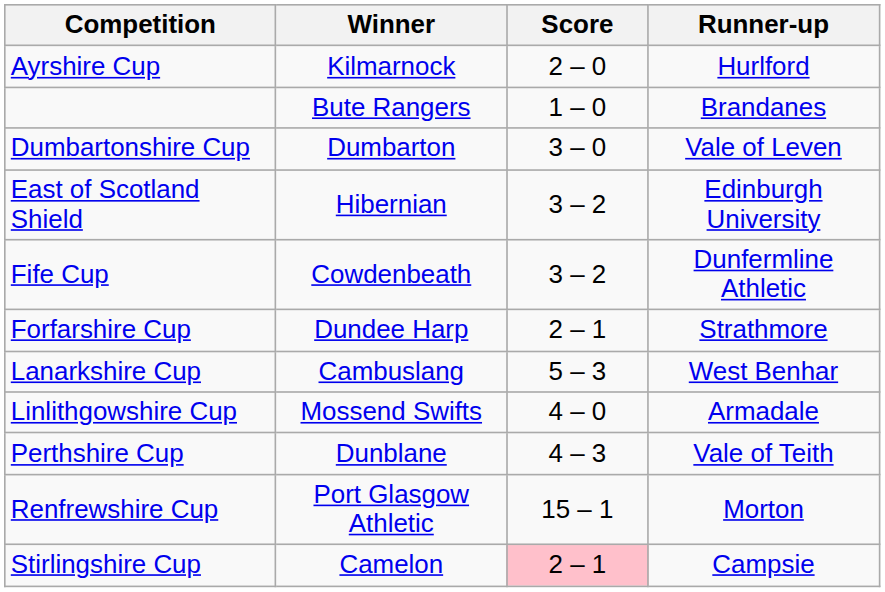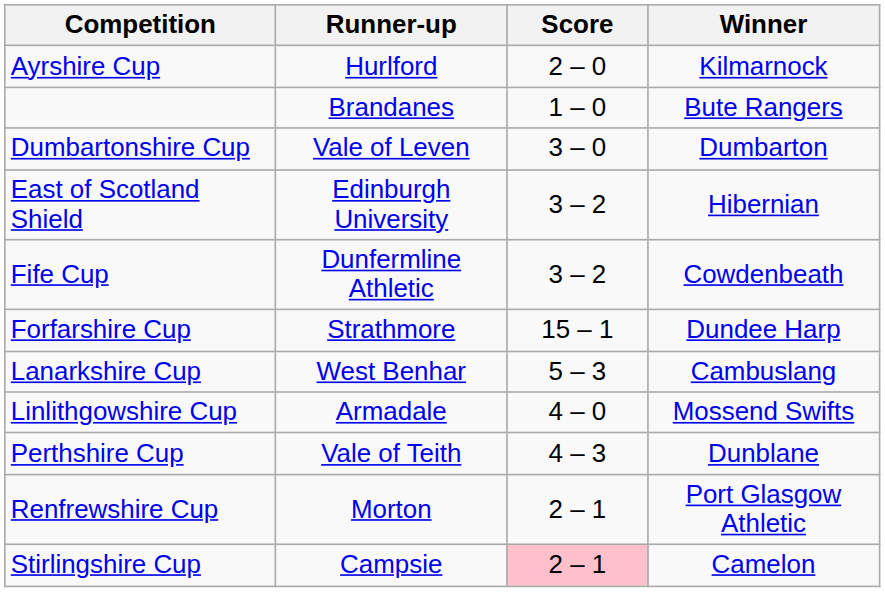 <table class="wikitable" style="text-align: center;">
 <tr>
 <th width=160>Competition</th>
+<th width=135>Runner-up</th>
+<th width=80>Score</th>
 <th width=135>Winner</th>
-<th width=80>Score</th>
-<th width=135>Runner-up</th>
 </tr>
 <tr>
 <td align=left><a href='#'>Ayrshire Cup</a></td>
+<td><a href='#'>Hurlford</a></td>
+<td>2 – 0</td>
 <td><a href='#'>Kilmarnock</a></td>
-<td>2 – 0</td>
-<td><a href='#'>Hurlford</a></td>
 </tr>
 <tr>
 <td align=left></td>
+<td><a href='#'>Brandanes</a></td>
+<td>1 – 0</td>
 <td><a href='#'>Bute Rangers</a></td>
-<td>1 – 0</td>
-<td><a href='#'>Brandanes</a></td>
 </tr>
 <tr>
 <td align=left><a href='#'>Dumbartonshire Cup</a></td>
+<td><a href='#'>Vale of Leven</a></td>
+<td>3 – 0</td>
 <td><a href='#'>Dumbarton</a></td>
-<td>3 – 0</td>
-<td><a href='#'>Vale of Leven</a></td>
 </tr>
 <tr>
 <td align=left><a href='#'>East of Scotland Shield</a></td>
+<td><a href='#'>Edinburgh University</a></td>
+<td>3 – 2</td>
 <td><a href='#'>Hibernian</a></td>
-<td>3 – 2</td>
-<td><a href='#'>Edinburgh University</a></td>
 </tr>
 <tr>
 <td align=left><a href='#'>Fife Cup</a></td>
+<td><a href='#'>Dunfermline Athletic</a></td>
+<td>3 – 2</td>
 <td><a href='#'>Cowdenbeath</a></td>
-<td>3 – 2</td>
-<td><a href='#'>Dunfermline Athletic</a></td>
 </tr>
 <tr>
 <td align=left><a href='#'>Forfarshire Cup</a></td>
+<td><a href='#'>Strathmore</a></td>
+<td>15 – 1</td>
 <td><a href='#'>Dundee Harp</a></td>
-<td>2 – 1</td>
-<td><a href='#'>Strathmore</a></td>
 </tr>
 <tr>
 <td align=left><a href='#'>Lanarkshire Cup</a></td>
+<td><a href='#'>West Benhar</a></td>
+<td>5 – 3</td>
 <td><a href='#'>Cambuslang</a></td>
-<td>5 – 3</td>
-<td><a href='#'>West Benhar</a></td>
 </tr>
 <tr>
 <td align=left><a href='#'>Linlithgowshire Cup</a></td>
+<td><a href='#'>Armadale</a></td>
+<td>4 – 0</td>
 <td><a href='#'>Mossend Swifts</a></td>
-<td>4 – 0</td>
-<td><a href='#'>Armadale</a></td>
 </tr>
 <tr>
 <td align=left><a href='#'>Perthshire Cup</a></td>
+<td><a href='#'>Vale of Teith</a></td>
+<td>4 – 3</td>
 <td><a href='#'>Dunblane</a></td>
-<td>4 – 3</td>
-<td><a href='#'>Vale of Teith</a></td>
 </tr>
 <tr>
 <td align=left><a href='#'>Renfrewshire Cup</a></td>
+<td><a href='#'>Morton</a></td>
+<td>2 – 1</td>
 <td><a href='#'>Port Glasgow Athletic</a></td>
-<td>15 – 1</td>
-<td><a href='#'>Morton</a></td>
 </tr>
 <tr>
 <td align=left><a href='#'>Stirlingshire Cup</a></td>
+<td><a href='#'>Campsie</a></td>
+<td style="background: pink;">2 – 1</td>
 <td><a href='#'>Camelon</a></td>
-<td style="background: pink;">2 – 1</td>
-<td><a href='#'>Campsie</a></td>
 </tr>
 </table>
